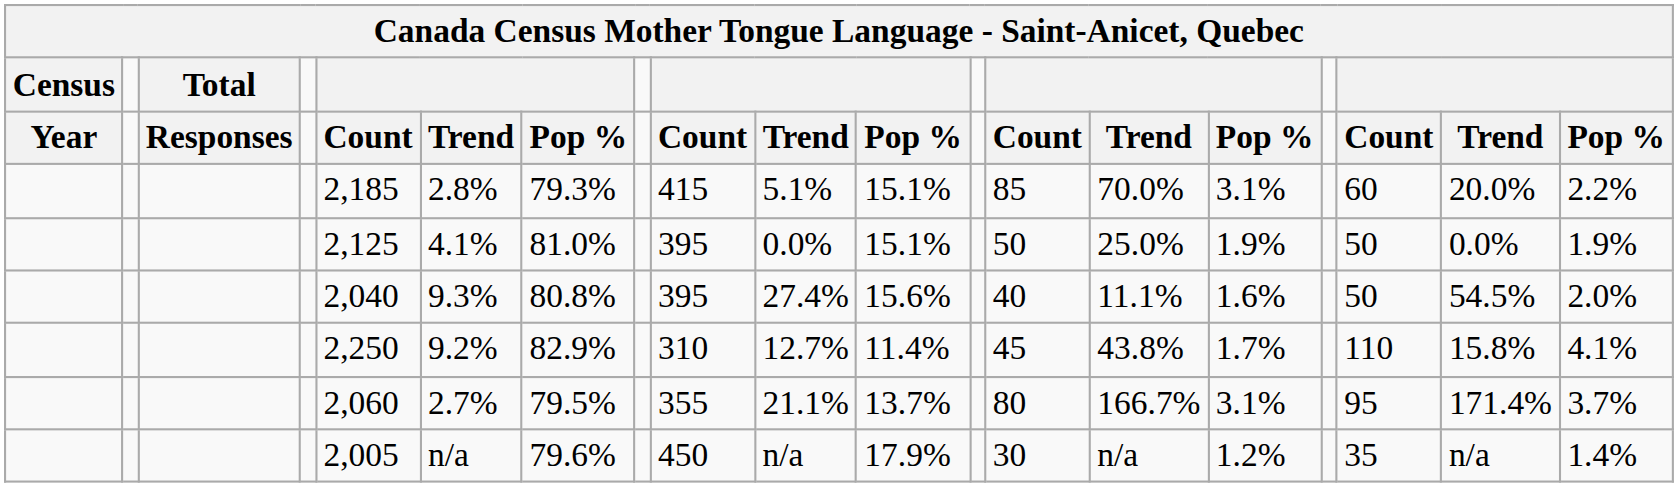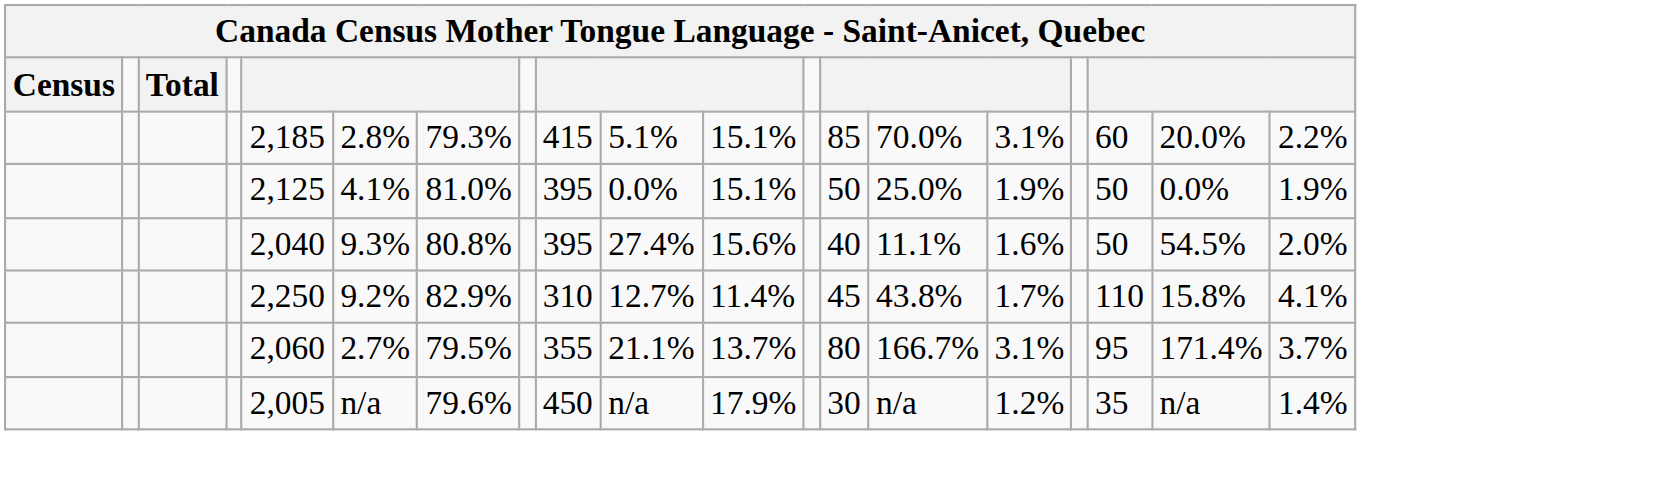 <table class="wikitable">
 <tr>
 <th colspan="19">Canada Census Mother Tongue Language - Saint-Anicet, Quebec</th>
 </tr>
 <tr>
 <th>Census</th>
 <td></td>
 <th>Total</th>
 <td colspan="1"></td>
 <th colspan="3"></th>
 <td colspan="1"></td>
 <th colspan="3"></th>
 <td colspan="1"></td>
 <th colspan="3"></th>
 <td colspan="1"></td>
 <th colspan="3"></th>
-</tr>
-<tr>
-<th>Year</th>
-<td></td>
-<th>Responses</th>
-<td></td>
-<th>Count</th>
-<th>Trend</th>
-<th>Pop %</th>
-<td></td>
-<th>Count</th>
-<th>Trend</th>
-<th>Pop %</th>
-<td></td>
-<th>Count</th>
-<th>Trend</th>
-<th>Pop %</th>
-<td></td>
-<th>Count</th>
-<th>Trend</th>
-<th>Pop %</th>
 </tr>
 <tr>
 <td></td>
 <td></td>
 <td></td>
 <td></td>
 <td>2,185</td>
 <td> 2.8%</td>
 <td>79.3%</td>
 <td></td>
 <td>415</td>
 <td> 5.1%</td>
 <td>15.1%</td>
 <td></td>
 <td>85</td>
 <td> 70.0%</td>
 <td>3.1%</td>
 <td></td>
 <td>60</td>
 <td> 20.0%</td>
 <td>2.2%</td>
 </tr>
 <tr>
 <td></td>
 <td></td>
 <td></td>
 <td></td>
 <td>2,125</td>
 <td> 4.1%</td>
 <td>81.0%</td>
 <td></td>
 <td>395</td>
 <td> 0.0%</td>
 <td>15.1%</td>
 <td></td>
 <td>50</td>
 <td> 25.0%</td>
 <td>1.9%</td>
 <td></td>
 <td>50</td>
 <td> 0.0%</td>
 <td>1.9%</td>
 </tr>
 <tr>
 <td></td>
 <td></td>
 <td></td>
 <td></td>
 <td>2,040</td>
 <td> 9.3%</td>
 <td>80.8%</td>
 <td></td>
 <td>395</td>
 <td> 27.4%</td>
 <td>15.6%</td>
 <td></td>
 <td>40</td>
 <td> 11.1%</td>
 <td>1.6%</td>
 <td></td>
 <td>50</td>
 <td> 54.5%</td>
 <td>2.0%</td>
 </tr>
 <tr>
 <td></td>
 <td></td>
 <td></td>
 <td></td>
 <td>2,250</td>
 <td> 9.2%</td>
 <td>82.9%</td>
 <td></td>
 <td>310</td>
 <td> 12.7%</td>
 <td>11.4%</td>
 <td></td>
 <td>45</td>
 <td> 43.8%</td>
 <td>1.7%</td>
 <td></td>
 <td>110</td>
 <td> 15.8%</td>
 <td>4.1%</td>
 </tr>
 <tr>
 <td></td>
 <td></td>
 <td></td>
 <td></td>
 <td>2,060</td>
 <td> 2.7%</td>
 <td>79.5%</td>
 <td></td>
 <td>355</td>
 <td> 21.1%</td>
 <td>13.7%</td>
 <td></td>
 <td>80</td>
 <td> 166.7%</td>
 <td>3.1%</td>
 <td></td>
 <td>95</td>
 <td> 171.4%</td>
 <td>3.7%</td>
 </tr>
 <tr>
 <td></td>
 <td></td>
 <td></td>
 <td></td>
 <td>2,005</td>
 <td>n/a</td>
 <td>79.6%</td>
 <td></td>
 <td>450</td>
 <td>n/a</td>
 <td>17.9%</td>
 <td></td>
 <td>30</td>
 <td>n/a</td>
 <td>1.2%</td>
 <td></td>
 <td>35</td>
 <td>n/a</td>
 <td>1.4%</td>
 </tr>
 </table>
